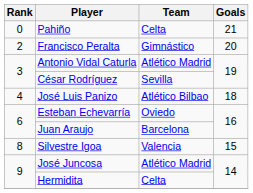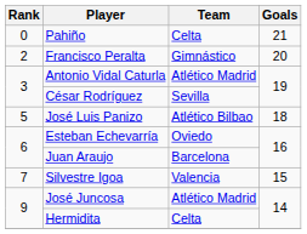 <table class="wikitable">
 <tr>
 <th>Rank</th>
 <th>Player</th>
 <th>Team</th>
 <th>Goals</th>
 </tr>
 <tr>
 <td align=center>0</td>
 <td> <a href='#'>Pahiño</a></td>
 <td><a href='#'>Celta</a></td>
 <td align=center>21</td>
 </tr>
 <tr>
 <td align=center>2</td>
 <td> <a href='#'>Francisco Peralta</a></td>
 <td><a href='#'>Gimnástico</a></td>
 <td align=center>20</td>
 </tr>
 <tr>
 <td rowspan=2 align=center>3</td>
 <td> <a href='#'>Antonio Vidal Caturla</a></td>
 <td><a href='#'>Atlético Madrid</a></td>
 <td rowspan=2 align=center>19</td>
 </tr>
 <tr>
 <td> <a href='#'>César Rodríguez</a></td>
 <td><a href='#'>Sevilla</a></td>
 </tr>
 <tr>
-<td align=center>4</td>
+<td align=center>5</td>
 <td> <a href='#'>José Luis Panizo</a></td>
 <td><a href='#'>Atlético Bilbao</a></td>
 <td align=center>18</td>
 </tr>
 <tr>
 <td rowspan=2 align=center>6</td>
 <td> <a href='#'>Esteban Echevarría</a></td>
 <td><a href='#'>Oviedo</a></td>
 <td rowspan=2 align=center>16</td>
 </tr>
 <tr>
 <td> <a href='#'>Juan Araujo</a></td>
 <td><a href='#'>Barcelona</a></td>
 </tr>
 <tr>
-<td align=center>8</td>
+<td align=center>7</td>
 <td> <a href='#'>Silvestre Igoa</a></td>
 <td><a href='#'>Valencia</a></td>
 <td align=center>15</td>
 </tr>
 <tr>
 <td rowspan=2 align=center>9</td>
 <td> <a href='#'>José Juncosa</a></td>
 <td><a href='#'>Atlético Madrid</a></td>
 <td rowspan=2 align=center>14</td>
 </tr>
 <tr>
 <td> <a href='#'>Hermidita</a></td>
 <td><a href='#'>Celta</a></td>
 </tr>
 <tr>
 </tr>
 </table>
